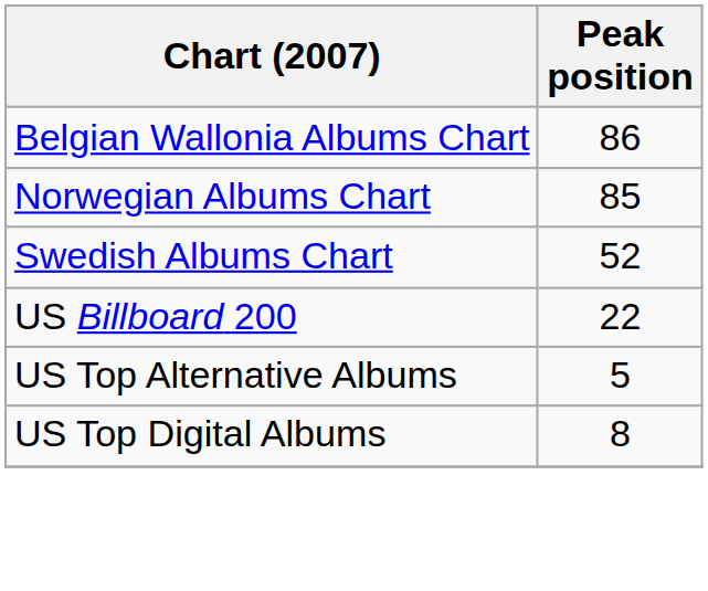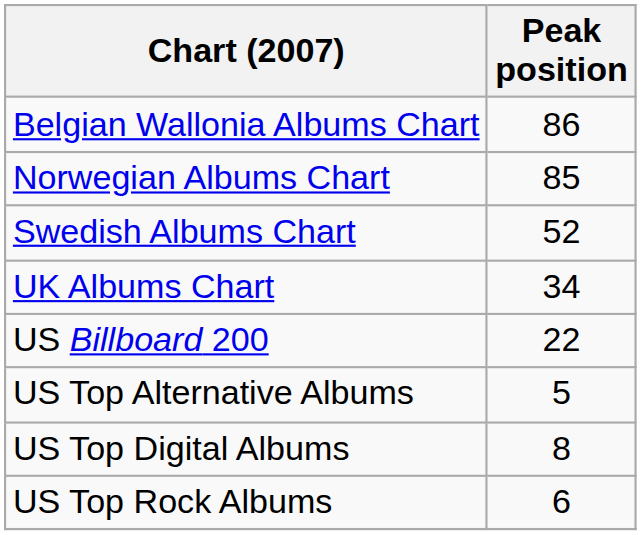 <table class="wikitable sortable">
 <tr>
 <th>Chart (2007)</th>
 <th>Peak<br>position</th>
 </tr>
 <tr>
 <td><a href='#'>Belgian Wallonia Albums Chart</a></td>
 <td align="center">86</td>
 </tr>
 <tr>
 <td><a href='#'>Norwegian Albums Chart</a></td>
 <td align="center">85</td>
 </tr>
 <tr>
 <td><a href='#'>Swedish Albums Chart</a></td>
 <td align="center">52</td>
 </tr>
 <tr>
+<td><a href='#'>UK Albums Chart</a></td>
+<td align="center">34</td>
+</tr>
+<tr>
 <td>US <a href='#'><em>Billboard</em> 200</a></td>
 <td align="center">22</td>
 </tr>
 <tr>
 <td>US Top Alternative Albums</td>
 <td align="center">5</td>
 </tr>
 <tr>
 <td>US Top Digital Albums</td>
 <td align="center">8</td>
 </tr>
 <tr>
+<td>US Top Rock Albums</td>
+<td align="center">6</td>
+</tr>
+<tr>
 </tr>
 </table>
